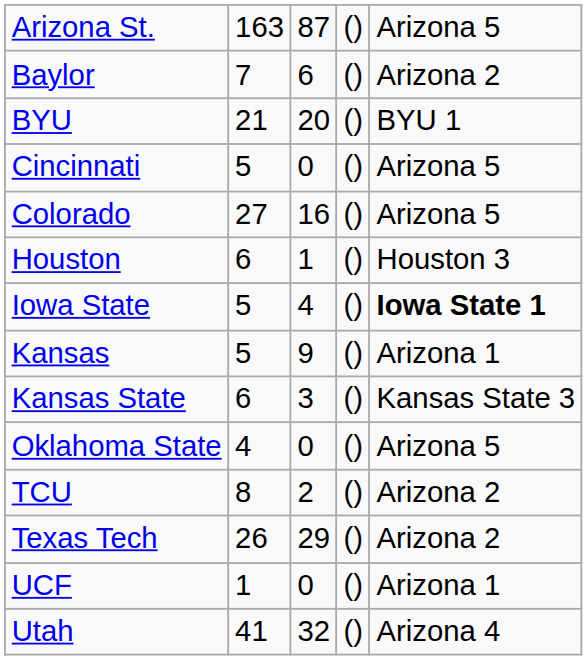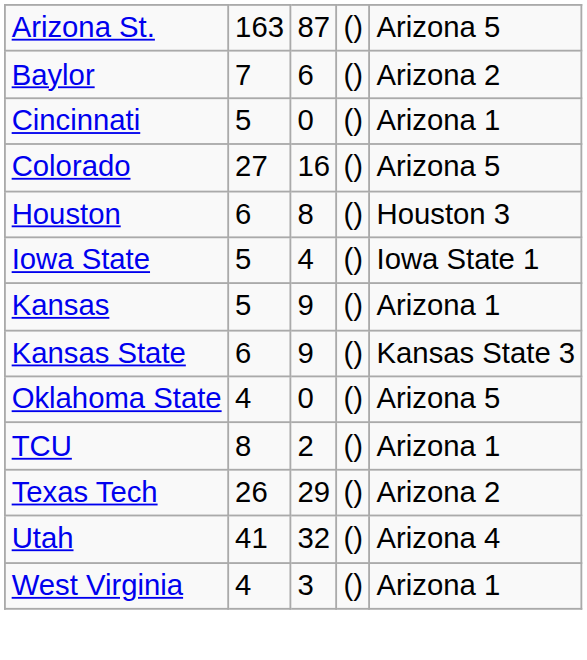 <table class="wikitable sortable">
 <tr>
 <td><a href='#'>Arizona St.</a></td>
 <td>163</td>
 <td>87</td>
 <td>()</td>
 <td>Arizona 5</td>
 </tr>
 <tr>
 <td><a href='#'>Baylor</a></td>
 <td>7</td>
 <td>6</td>
 <td>()</td>
 <td>Arizona 2</td>
 </tr>
 <tr>
-<td><a href='#'>BYU</a></td>
-<td>21</td>
-<td>20</td>
-<td>()</td>
-<td>BYU 1</td>
-</tr>
-<tr>
 <td><a href='#'>Cincinnati</a></td>
 <td>5</td>
 <td>0</td>
 <td>()</td>
-<td>Arizona 5</td>
+<td>Arizona 1</td>
 </tr>
 <tr>
 <td><a href='#'>Colorado</a></td>
 <td>27</td>
 <td>16</td>
 <td>()</td>
 <td>Arizona 5</td>
 </tr>
 <tr>
 <td><a href='#'>Houston</a></td>
 <td>6</td>
-<td>1</td>
+<td>8</td>
 <td>()</td>
 <td>Houston 3</td>
 </tr>
 <tr>
 <td><a href='#'>Iowa State</a></td>
 <td>5</td>
 <td>4</td>
 <td>()</td>
-<td><strong>Iowa State 1</strong></td>
+<td>Iowa State 1</td>
 </tr>
 <tr>
 <td><a href='#'>Kansas</a></td>
 <td>5</td>
 <td>9</td>
 <td>()</td>
 <td>Arizona 1</td>
 </tr>
 <tr>
 <td><a href='#'>Kansas State</a></td>
 <td>6</td>
-<td>3</td>
+<td>9</td>
 <td>()</td>
 <td>Kansas State 3</td>
 </tr>
 <tr>
 <td><a href='#'>Oklahoma State</a></td>
 <td>4</td>
 <td>0</td>
 <td>()</td>
 <td>Arizona 5</td>
 </tr>
 <tr>
 <td><a href='#'>TCU</a></td>
 <td>8</td>
 <td>2</td>
 <td>()</td>
-<td>Arizona 2</td>
+<td>Arizona 1</td>
 </tr>
 <tr>
 <td><a href='#'>Texas Tech</a></td>
 <td>26</td>
 <td>29</td>
 <td>()</td>
 <td>Arizona 2</td>
 </tr>
 <tr>
-<td><a href='#'>UCF</a></td>
-<td>1</td>
-<td>0</td>
-<td>()</td>
-<td>Arizona 1</td>
-</tr>
-<tr>
 <td><a href='#'>Utah</a></td>
 <td>41</td>
 <td>32</td>
 <td>()</td>
 <td>Arizona 4</td>
 </tr>
+<tr>
+<td><a href='#'>West Virginia</a></td>
+<td>4</td>
+<td>3</td>
+<td>()</td>
+<td>Arizona 1</td>
+</tr>
 </table>
